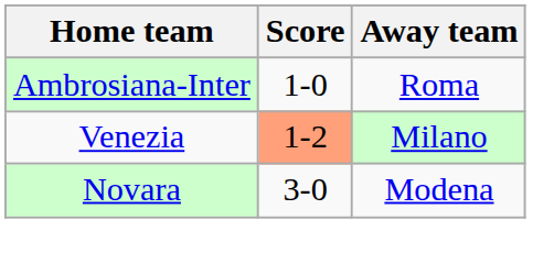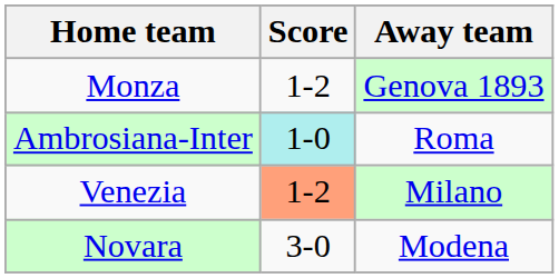 <table class="wikitable" style="text-align: center">
 <tr>
 <th>Home team</th>
 <th>Score</th>
 <th>Away team</th>
 </tr>
 <tr>
+<td><a href='#'>Monza</a></td>
+<td>1-2</td>
+<td bgcolor="ccffcc"><a href='#'>Genova 1893</a></td>
+</tr>
+<tr>
 <td bgcolor="ccffcc"><a href='#'>Ambrosiana-Inter</a></td>
-<td>1-0</td>
+<td style="background: paleturquoise;">1-0</td>
 <td><a href='#'>Roma</a></td>
 </tr>
 <tr>
 <td><a href='#'>Venezia</a></td>
 <td style="background: lightsalmon;">1-2</td>
 <td bgcolor="ccffcc"><a href='#'>Milano</a></td>
 </tr>
 <tr>
 <td bgcolor="ccffcc"><a href='#'>Novara</a></td>
 <td>3-0</td>
 <td><a href='#'>Modena</a></td>
 </tr>
 </table>
